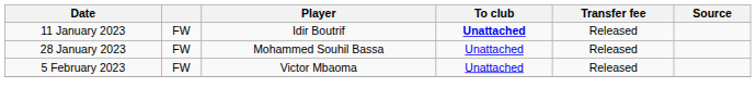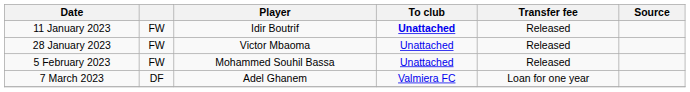 <table class="wikitable sortable" style="width:70%; text-align:center; font-size:85%; text-align:centre;">
 <tr>
 <th>Date</th>
 <th></th>
 <th>Player</th>
 <th>To club</th>
 <th>Transfer fee</th>
 <th>Source</th>
 </tr>
 <tr>
 <td>11 January 2023</td>
 <td>FW</td>
 <td> Idir Boutrif</td>
 <td><strong><a href='#'>Unattached</a></strong></td>
 <td>Released</td>
 <td></td>
 </tr>
 <tr>
 <td>28 January 2023</td>
 <td>FW</td>
-<td> Mohammed Souhil Bassa</td>
+<td> Victor Mbaoma</td>
 <td><a href='#'>Unattached</a></td>
 <td>Released</td>
 <td></td>
 </tr>
 <tr>
 <td>5 February 2023</td>
 <td>FW</td>
-<td> Victor Mbaoma</td>
+<td> Mohammed Souhil Bassa</td>
 <td><a href='#'>Unattached</a></td>
 <td>Released</td>
 <td></td>
 </tr>
 <tr>
+<td>7 March 2023</td>
+<td>DF</td>
+<td> Adel Ghanem</td>
+<td> <a href='#'>Valmiera FC</a></td>
+<td>Loan for one year </td>
+<td></td>
+</tr>
+<tr>
 </tr>
 </table>
